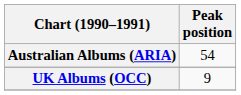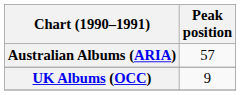 <table class="wikitable sortable plainrowheaders" style="text-align:center">
 <tr>
 <th scope="col">Chart (1990–1991)</th>
 <th scope="col">Peak<br>position</th>
 </tr>
 <tr>
 <th scope="row">Australian Albums (<a href='#'>ARIA</a>)</th>
-<td>54</td>
+<td>57</td>
 </tr>
 <tr>
 </tr>
 <tr>
 <th scope="row"><a href='#'>UK Albums</a> (<a href='#'>OCC</a>)</th>
 <td>9</td>
 </tr>
 <tr>
 </tr>
 </table>
